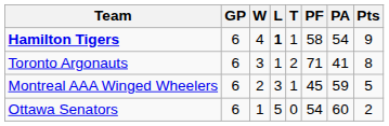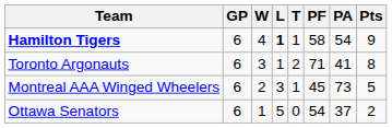 <table class="wikitable">
 <tr>
 <th>Team</th>
 <th>GP</th>
 <th>W</th>
 <th>L</th>
 <th>T</th>
 <th>PF</th>
 <th>PA</th>
 <th>Pts</th>
 </tr>
 <tr align="center">
 <td align="left"><strong><a href='#'>Hamilton Tigers</a></strong></td>
 <td>6</td>
 <td>4</td>
 <td><strong>1</strong></td>
 <td>1</td>
 <td>58</td>
 <td>54</td>
 <td>9</td>
 </tr>
 <tr align="center">
 <td align="left"><a href='#'>Toronto Argonauts</a></td>
 <td>6</td>
 <td>3</td>
 <td>1</td>
 <td>2</td>
 <td>71</td>
 <td>41</td>
 <td>8</td>
 </tr>
 <tr align="center">
 <td align="left"><a href='#'>Montreal AAA Winged Wheelers</a></td>
 <td>6</td>
 <td>2</td>
 <td>3</td>
 <td>1</td>
 <td>45</td>
-<td>59</td>
+<td>73</td>
 <td>5</td>
 </tr>
 <tr align="center">
 <td align="left"><a href='#'>Ottawa Senators</a></td>
 <td>6</td>
 <td>1</td>
 <td>5</td>
 <td>0</td>
 <td>54</td>
-<td>60</td>
+<td>37</td>
 <td>2</td>
 </tr>
 </table>
